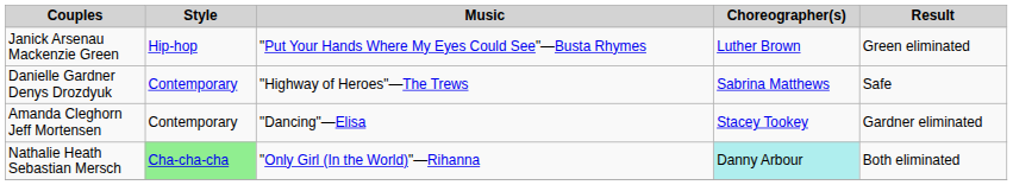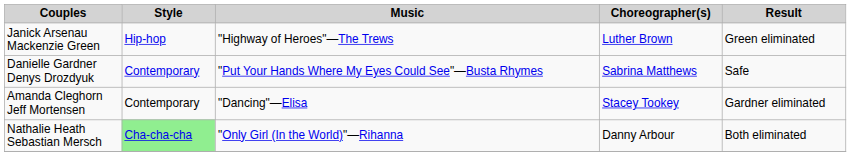 <table class="wikitable" width="90%">
 <tr bgcolor="lightgrey">
 <td align="center"><strong>Couples</strong></td>
 <td align="center"><strong>Style</strong></td>
 <td align="center"><strong>Music</strong></td>
 <td align="center"><strong>Choreographer(s)</strong></td>
 <td align="center"><strong>Result</strong></td>
 </tr>
 <tr>
 <td>Janick Arsenau<br>Mackenzie Green</td>
 <td><a href='#'>Hip-hop</a></td>
-<td>"<a href='#'>Put Your Hands Where My Eyes Could See</a>"—<a href='#'>Busta Rhymes</a></td>
+<td>"Highway of Heroes"—<a href='#'>The Trews</a></td>
 <td><a href='#'>Luther Brown</a></td>
 <td>Green eliminated</td>
 </tr>
 <tr>
 <td>Danielle Gardner<br>Denys Drozdyuk</td>
 <td><a href='#'>Contemporary</a></td>
-<td>"Highway of Heroes"—<a href='#'>The Trews</a></td>
+<td>"<a href='#'>Put Your Hands Where My Eyes Could See</a>"—<a href='#'>Busta Rhymes</a></td>
 <td><a href='#'>Sabrina Matthews</a></td>
 <td>Safe</td>
 </tr>
 <tr>
 <td>Amanda Cleghorn<br>Jeff Mortensen</td>
 <td>Contemporary</td>
 <td>"Dancing"—<a href='#'>Elisa</a></td>
 <td><a href='#'>Stacey Tookey</a></td>
 <td>Gardner eliminated</td>
 </tr>
 <tr>
 <td>Nathalie Heath<br>Sebastian Mersch</td>
 <td style="background: lightgreen;"><a href='#'>Cha-cha-cha</a></td>
 <td>"<a href='#'>Only Girl (In the World)</a>"—<a href='#'>Rihanna</a></td>
-<td style="background: paleturquoise;">Danny Arbour</td>
+<td>Danny Arbour</td>
 <td>Both eliminated</td>
 </tr>
 <tr>
 </tr>
 </table>
